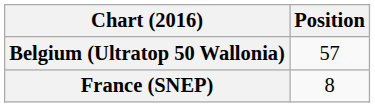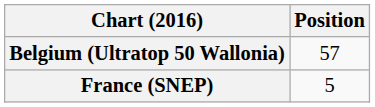 <table class="wikitable sortable plainrowheaders" style="text-align:center">
 <tr>
 <th scope="col">Chart (2016)</th>
 <th scope="col">Position</th>
 </tr>
 <tr>
 <th scope="row">Belgium (Ultratop 50 Wallonia)</th>
 <td>57</td>
 </tr>
 <tr>
 <th scope="row">France (SNEP)</th>
-<td>8</td>
+<td>5</td>
 </tr>
 </table>
